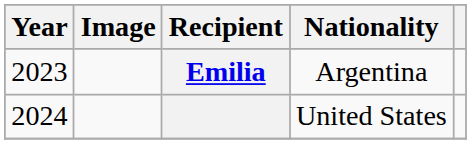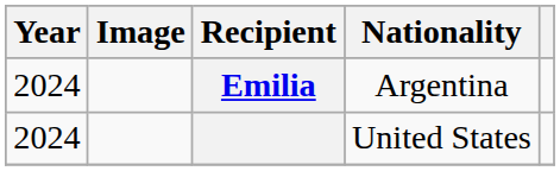 <table class="wikitable plainrowheaders sortable" style="text-align:center">
 <tr>
 <th scope=col>Year</th>
 <th scope=col class=unsortable>Image</th>
 <th scope=col>Recipient</th>
 <th scope=col>Nationality</th>
 <th scope=col class=unsortable></th>
 </tr>
 <tr>
-<td>2023</td>
+<td>2024</td>
 <td></td>
 <th scope=row style="text-align:center;"><a href='#'>Emilia</a></th>
 <td>Argentina</td>
 <td></td>
 </tr>
 <tr>
 <td>2024</td>
 <td></td>
 <th scope=row style="text-align:center;"></th>
 <td>United States</td>
 <td></td>
 </tr>
 <tr>
 </tr>
 </table>
